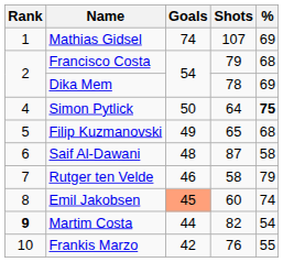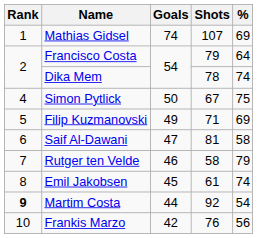 <table class="wikitable sortable" style="text-align: center; font-size: 96%;">
 <tr>
 <th>Rank</th>
 <th>Name</th>
 <th>Goals</th>
 <th>Shots</th>
 <th>%</th>
 </tr>
 <tr>
 <td>1</td>
 <td style="text-align: left;"> <a href='#'>Mathias Gidsel</a></td>
 <td>74</td>
 <td>107</td>
 <td>69</td>
 </tr>
 <tr>
 <td rowspan="2">2</td>
 <td style="text-align: left;"> <a href='#'>Francisco Costa</a></td>
 <td rowspan="2">54</td>
 <td>79</td>
-<td>68</td>
+<td>64</td>
 </tr>
 <tr>
 <td style="text-align: left;"> <a href='#'>Dika Mem</a></td>
 <td>78</td>
-<td>69</td>
+<td>74</td>
 </tr>
 <tr>
 <td>4</td>
 <td style="text-align: left;"> <a href='#'>Simon Pytlick</a></td>
 <td>50</td>
-<td>64</td>
-<td><strong>75</strong></td>
+<td>67</td>
+<td>75</td>
 </tr>
 <tr>
 <td>5</td>
 <td style="text-align: left;"> <a href='#'>Filip Kuzmanovski</a></td>
 <td>49</td>
-<td>65</td>
-<td>68</td>
+<td>71</td>
+<td>69</td>
 </tr>
 <tr>
 <td>6</td>
 <td style="text-align: left;"> <a href='#'>Saif Al-Dawani</a></td>
-<td>48</td>
-<td>87</td>
+<td>47</td>
+<td>81</td>
 <td>58</td>
 </tr>
 <tr>
 <td>7</td>
 <td style="text-align: left;"> <a href='#'>Rutger ten Velde</a></td>
 <td>46</td>
 <td>58</td>
 <td>79</td>
 </tr>
 <tr>
 <td>8</td>
 <td style="text-align: left;"> <a href='#'>Emil Jakobsen</a></td>
-<td style="background: lightsalmon;">45</td>
-<td>60</td>
+<td>45</td>
+<td>61</td>
 <td>74</td>
 </tr>
 <tr>
 <td><strong>9</strong></td>
 <td style="text-align: left;"> <a href='#'>Martim Costa</a></td>
 <td>44</td>
-<td>82</td>
+<td>92</td>
 <td>54</td>
 </tr>
 <tr>
 <td>10</td>
 <td style="text-align: left;"> <a href='#'>Frankis Marzo</a></td>
 <td>42</td>
 <td>76</td>
-<td>55</td>
+<td>56</td>
 </tr>
 </table>
